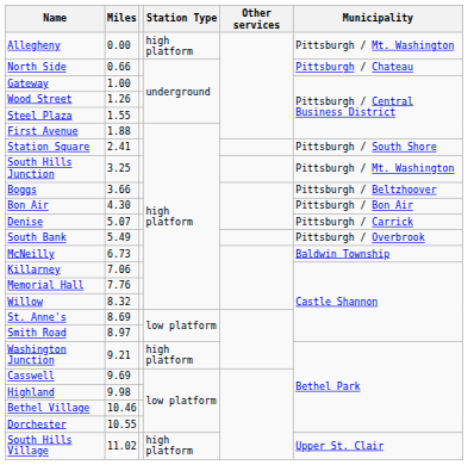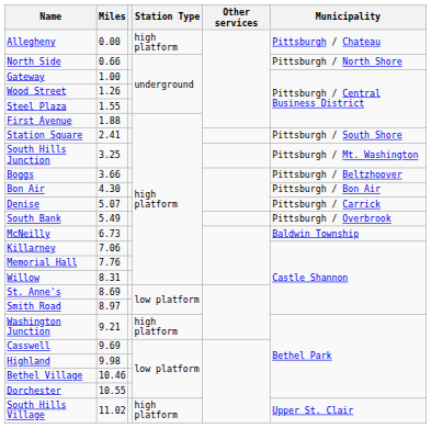 <table class="wikitable sortable">
 <tr>
 <th>Name</th>
 <th>Miles</th>
 <th></th>
 <th>Station Type</th>
 <th>Other services</th>
 <th>Municipality</th>
 </tr>
 <tr>
 <td><a href='#'>Allegheny</a></td>
 <td>0.00</td>
 <td></td>
 <td>high platform</td>
 <td rowspan="6"> </td>
-<td>Pittsburgh / <a href='#'>Mt. Washington</a></td>
+<td><a href='#'>Pittsburgh</a> / <a href='#'>Chateau</a></td>
 </tr>
 <tr>
 <td><a href='#'>North Side</a></td>
 <td>0.66</td>
 <td></td>
 <td rowspan="4">underground</td>
-<td><a href='#'>Pittsburgh</a> / <a href='#'>Chateau</a></td>
+<td>Pittsburgh / <a href='#'>North Shore</a></td>
 </tr>
 <tr>
 <td><a href='#'>Gateway</a></td>
 <td>1.00</td>
 <td></td>
 <td rowspan="4">Pittsburgh / <a href='#'>Central Business District</a></td>
 </tr>
 <tr>
 <td><a href='#'>Wood Street</a></td>
 <td>1.26</td>
 <td></td>
 </tr>
 <tr>
 <td><a href='#'>Steel Plaza</a></td>
 <td>1.55</td>
 <td></td>
 </tr>
 <tr>
 <td><a href='#'>First Avenue</a></td>
 <td>1.88</td>
 <td></td>
 <td rowspan="11">high platform</td>
 </tr>
 <tr>
 <td><a href='#'>Station Square</a></td>
 <td>2.41</td>
 <td></td>
 <td>  <br></td>
 <td>Pittsburgh / <a href='#'>South Shore</a></td>
 </tr>
 <tr>
 <td><a href='#'>South Hills Junction</a></td>
 <td>3.25</td>
 <td></td>
 <td>  </td>
 <td>Pittsburgh / <a href='#'>Mt. Washington</a></td>
 </tr>
 <tr>
 <td><a href='#'>Boggs</a></td>
 <td>3.66</td>
 <td></td>
 <td rowspan="3"></td>
 <td>Pittsburgh / <a href='#'>Beltzhoover</a></td>
 </tr>
 <tr>
 <td><a href='#'>Bon Air</a></td>
 <td>4.30</td>
 <td></td>
 <td>Pittsburgh / <a href='#'>Bon Air</a></td>
 </tr>
 <tr>
 <td><a href='#'>Denise</a></td>
 <td>5.07</td>
 <td></td>
 <td>Pittsburgh / <a href='#'>Carrick</a></td>
 </tr>
 <tr>
 <td><a href='#'>South Bank</a></td>
 <td>5.49</td>
 <td></td>
 <td> </td>
 <td>Pittsburgh / <a href='#'>Overbrook</a></td>
 </tr>
 <tr>
 <td><a href='#'>McNeilly</a></td>
 <td>6.73</td>
 <td></td>
 <td rowspan="4"></td>
 <td><a href='#'>Baldwin Township</a></td>
 </tr>
 <tr>
 <td><a href='#'>Killarney</a></td>
 <td>7.06</td>
 <td></td>
 <td rowspan="5"><a href='#'>Castle Shannon</a></td>
 </tr>
 <tr>
 <td><a href='#'>Memorial Hall</a></td>
 <td>7.76</td>
 <td></td>
 </tr>
 <tr>
 <td><a href='#'>Willow</a></td>
-<td>8.32</td>
+<td>8.31</td>
 <td></td>
 </tr>
 <tr>
 <td><a href='#'>St. Anne's</a></td>
 <td>8.69</td>
 <td></td>
 <td rowspan="2">low platform</td>
 <td rowspan="3"> </td>
 </tr>
 <tr>
 <td><a href='#'>Smith Road</a></td>
 <td>8.97</td>
 <td></td>
 </tr>
 <tr>
 <td><a href='#'>Washington Junction</a></td>
 <td>9.21</td>
 <td></td>
 <td>high platform</td>
 <td rowspan="5"><a href='#'>Bethel Park</a></td>
 </tr>
 <tr>
 <td><a href='#'>Casswell</a></td>
 <td>9.69</td>
 <td></td>
 <td rowspan="4">low platform</td>
 <td rowspan="5"></td>
 </tr>
 <tr>
 <td><a href='#'>Highland</a></td>
 <td>9.98</td>
 <td></td>
 </tr>
 <tr>
 <td><a href='#'>Bethel Village</a></td>
 <td>10.46</td>
 <td></td>
 </tr>
 <tr>
 <td><a href='#'>Dorchester</a></td>
 <td>10.55</td>
 <td></td>
 </tr>
 <tr>
 <td><a href='#'>South Hills Village</a></td>
 <td>11.02</td>
 <td></td>
 <td>high platform</td>
 <td><a href='#'>Upper St. Clair</a></td>
 </tr>
 </table>
